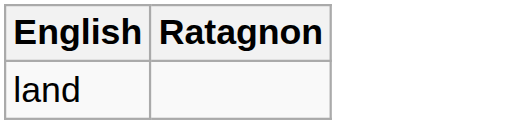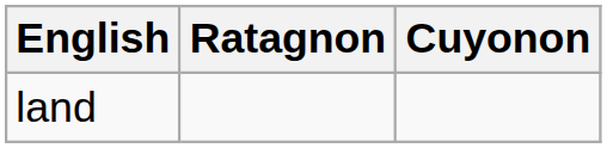 <table class="wikitable">
 <tr>
 <th>English</th>
 <th>Ratagnon</th>
+<th>Cuyonon</th>
 </tr>
 <tr>
 <td>land</td>
 <td></td>
+<td></td>
 </tr>
 </table>
